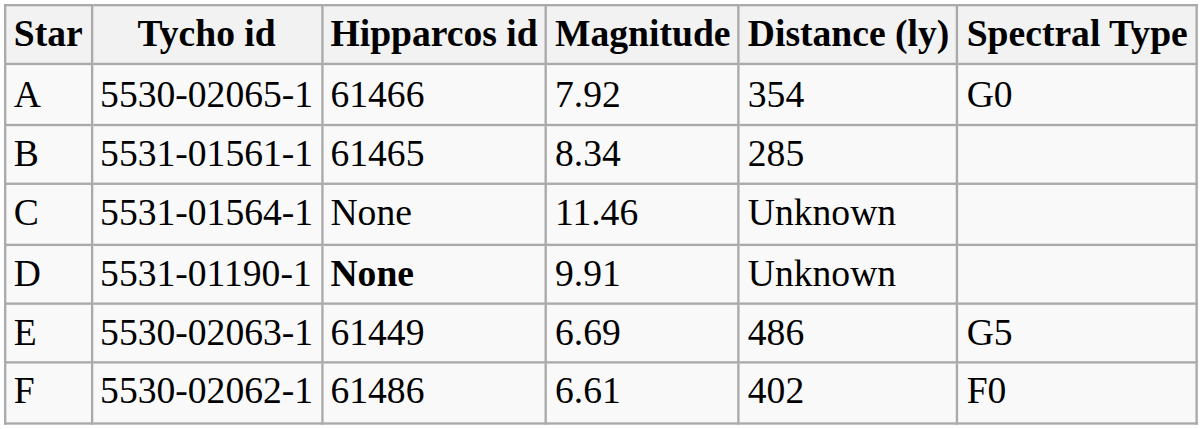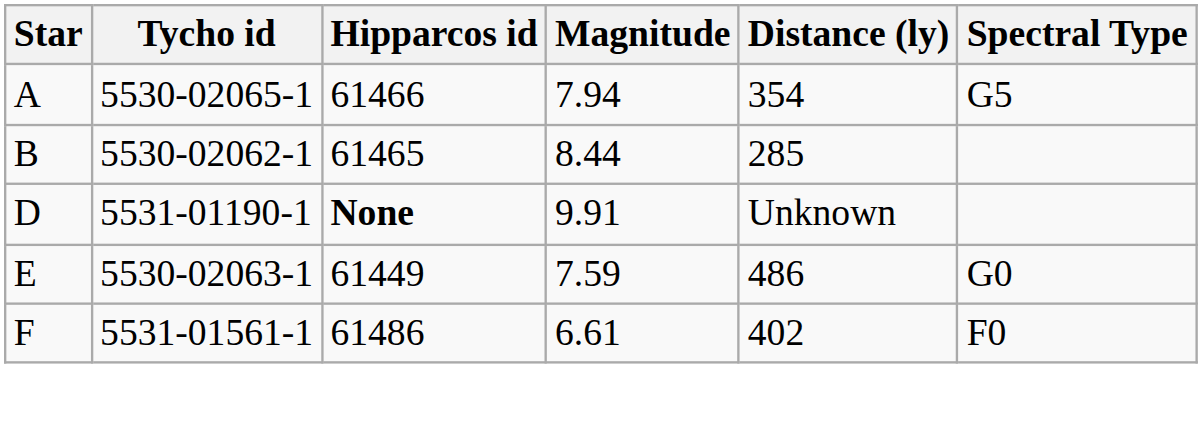 <table class="wikitable">
 <tr>
 <th>Star</th>
 <th>Tycho id</th>
 <th>Hipparcos id</th>
 <th>Magnitude</th>
 <th>Distance (ly)</th>
 <th>Spectral Type</th>
 </tr>
 <tr>
 <td>A</td>
 <td>5530-02065-1</td>
 <td>61466</td>
-<td>7.92</td>
+<td>7.94</td>
 <td>354</td>
-<td>G0</td>
+<td>G5</td>
 </tr>
 <tr>
 <td>B</td>
-<td>5531-01561-1</td>
+<td>5530-02062-1</td>
 <td>61465</td>
-<td>8.34</td>
+<td>8.44</td>
 <td>285</td>
-<td></td>
-</tr>
-<tr>
-<td>C</td>
-<td>5531-01564-1</td>
-<td>None</td>
-<td>11.46</td>
-<td>Unknown</td>
 <td></td>
 </tr>
 <tr>
 <td>D</td>
 <td>5531-01190-1</td>
 <td><strong>None</strong></td>
 <td>9.91</td>
 <td>Unknown</td>
 <td></td>
 </tr>
 <tr>
 <td>E</td>
 <td>5530-02063-1</td>
 <td>61449</td>
-<td>6.69</td>
+<td>7.59</td>
 <td>486</td>
-<td>G5</td>
+<td>G0</td>
 </tr>
 <tr>
 <td>F</td>
-<td>5530-02062-1</td>
+<td>5531-01561-1</td>
 <td>61486</td>
 <td>6.61</td>
 <td>402</td>
 <td>F0</td>
 </tr>
 </table>
